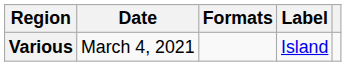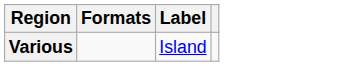 <table class="wikitable plainrowheaders">
 <tr>
 <th scope="col">Region</th>
-<th scope="col">Date</th>
 <th scope="col">Formats</th>
 <th scope="col">Label</th>
 <th scope="col"></th>
 </tr>
 <tr>
 <th scope="row">Various</th>
-<td>March 4, 2021</td>
 <td></td>
 <td><a href='#'>Island</a></td>
 <td style="text-align:center;"></td>
 </tr>
 </table>
